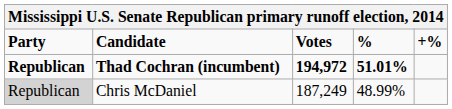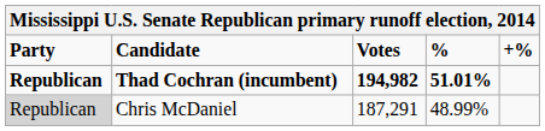 <table class="wikitable">
 <tr>
 <th colspan="5">Mississippi U.S. Senate Republican primary runoff election, 2014</th>
 </tr>
 <tr>
 <td><strong>Party</strong></td>
 <td><strong>Candidate</strong></td>
 <td><strong>Votes</strong></td>
 <td><strong>%</strong></td>
 <td><strong>+%</strong></td>
 </tr>
 <tr>
 <td><strong>Republican</strong></td>
 <td><strong>Thad Cochran (incumbent)</strong></td>
-<td><strong>194,972</strong></td>
+<td><strong>194,982</strong></td>
 <td><strong>51.01%</strong></td>
 <td></td>
 </tr>
 <tr>
 <td style="background: lightgrey;">Republican</td>
 <td>Chris McDaniel</td>
-<td>187,249</td>
+<td>187,291</td>
 <td>48.99%</td>
 <td></td>
 </tr>
 </table>
